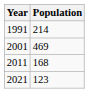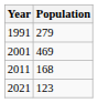 <table class="wikitable">
 <tr>
 <th>Year</th>
 <th>Population</th>
 </tr>
 <tr>
 <td>1991</td>
-<td>214</td>
+<td>279</td>
 </tr>
 <tr>
 <td>2001</td>
 <td>469</td>
 </tr>
 <tr>
 <td>2011</td>
 <td>168</td>
 </tr>
 <tr>
 <td>2021</td>
 <td>123</td>
 </tr>
 </table>
